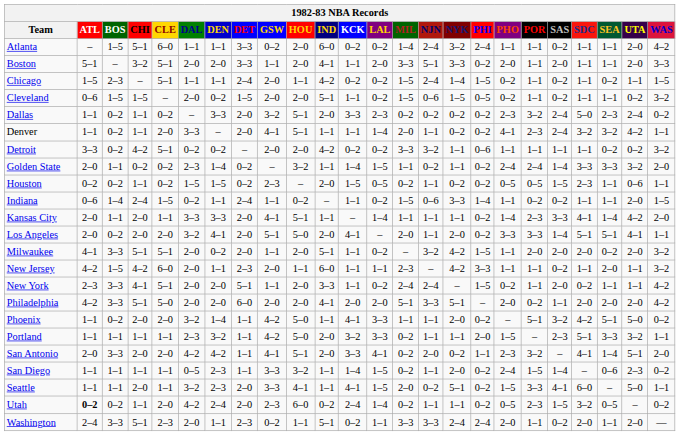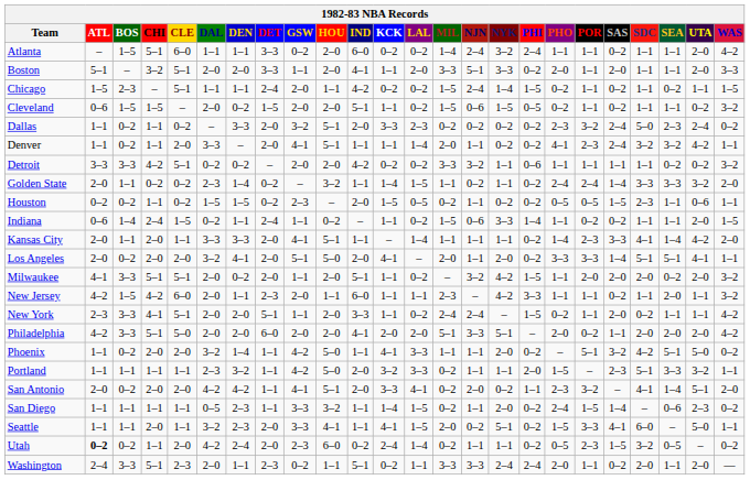 <table class="wikitable" style="font-size:95%; text-align:center;">
 <tr>
 <th colspan=24>1982-83 NBA Records</th>
 </tr>
 <tr>
 <th width=100>Team</th>
 <th style="background:#FF0000;color:#FFFFFF;width=35">ATL</th>
 <th style="background:#006400;color:#FFFFFF;width=35">BOS</th>
 <th style="background:#FF0000;color:#000000;width=35">CHI</th>
 <th style="background:#FFD700;color:#8B0000;width=35">CLE</th>
 <th style="background:#008000;color:#00008B;width=35">DAL</th>
 <th style="background:#0000CD;color:#FFD700;width=35">DEN</th>
 <th style="background:#0000FF;color:#FF0000;width=35">DET</th>
 <th style="background:#0000FF;color:#FFD700;width=35">GSW</th>
 <th style="background:#FF0000;color:#FFD700;width=35">HOU</th>
 <th style="background:#000080;color:#FFD700;width=35">IND</th>
 <th style="background:#0000FF;color:#FFFFFF;width=35">KCK</th>
 <th style="background:#800080;color:#FFD700;width=35">LAL</th>
 <th style="background:#006400;color:#B22222;width=35">MIL</th>
 <th style="background:#B0170C;color:#00056D;width=35">NJN</th>
 <th style="background:#800000;color:#191970;width=35">NYK</th>
 <th style="background:#FF0000;color:#0000FF;width=35">PHI</th>
 <th style="background:#800080;color:#FF4500;width=35">PHO</th>
 <th style="background:#000000;color:#FF0000;width=35">POR</th>
 <th style="background:#000000;color:#C0C0C0;width=35">SAS</th>
 <th style="background:#F9160D;color:#1A2E8B;width=35">SDC</th>
 <th style="background:#005831;color:#FFC322;width=35">SEA</th>
 <th style="background:#36004A;color:#FFFF00;width=35">UTA</th>
 <th style="background:#DC143C;color:#0000CD;width=35">WAS</th>
 </tr>
 <tr>
 <td style="text-align:left;"><a href='#'>Atlanta</a></td>
 <td>–</td>
 <td>1–5</td>
 <td>5–1</td>
 <td>6–0</td>
 <td>1–1</td>
 <td>1–1</td>
 <td>3–3</td>
 <td>0–2</td>
 <td>2–0</td>
 <td>6–0</td>
 <td>0–2</td>
 <td>0–2</td>
 <td>1–4</td>
 <td>2–4</td>
 <td>3–2</td>
 <td>2–4</td>
 <td>1–1</td>
 <td>1–1</td>
 <td>0–2</td>
 <td>1–1</td>
 <td>1–1</td>
 <td>2–0</td>
 <td>4–2</td>
 </tr>
 <tr>
 <td style="text-align:left;"><a href='#'>Boston</a></td>
 <td>5–1</td>
 <td>–</td>
 <td>3–2</td>
 <td>5–1</td>
 <td>2–0</td>
 <td>2–0</td>
 <td>3–3</td>
 <td>1–1</td>
 <td>2–0</td>
 <td>4–1</td>
 <td>1–1</td>
 <td>2–0</td>
 <td>3–3</td>
 <td>5–1</td>
 <td>3–3</td>
 <td>0–2</td>
 <td>2–0</td>
 <td>1–1</td>
 <td>2–0</td>
 <td>1–1</td>
 <td>1–1</td>
 <td>2–0</td>
 <td>3–3</td>
 </tr>
 <tr>
 <td style="text-align:left;"><a href='#'>Chicago</a></td>
 <td>1–5</td>
 <td>2–3</td>
 <td>–</td>
 <td>5–1</td>
 <td>1–1</td>
 <td>1–1</td>
 <td>2–4</td>
 <td>2–0</td>
 <td>1–1</td>
 <td>4–2</td>
 <td>0–2</td>
 <td>0–2</td>
 <td>1–5</td>
 <td>2–4</td>
 <td>1–4</td>
 <td>1–5</td>
 <td>0–2</td>
 <td>1–1</td>
 <td>0–2</td>
 <td>1–1</td>
 <td>0–2</td>
 <td>1–1</td>
 <td>1–5</td>
 </tr>
 <tr>
 <td style="text-align:left;"><a href='#'>Cleveland</a></td>
 <td>0–6</td>
 <td>1–5</td>
 <td>1–5</td>
 <td>–</td>
 <td>2–0</td>
 <td>0–2</td>
 <td>1–5</td>
 <td>2–0</td>
 <td>2–0</td>
 <td>5–1</td>
 <td>1–1</td>
 <td>0–2</td>
 <td>1–5</td>
 <td>0–6</td>
 <td>1–5</td>
 <td>0–5</td>
 <td>0–2</td>
 <td>1–1</td>
 <td>0–2</td>
 <td>1–1</td>
 <td>1–1</td>
 <td>0–2</td>
 <td>3–2</td>
 </tr>
 <tr>
 <td style="text-align:left;"><a href='#'>Dallas</a></td>
 <td>1–1</td>
 <td>0–2</td>
 <td>1–1</td>
 <td>0–2</td>
 <td>–</td>
 <td>3–3</td>
 <td>2–0</td>
 <td>3–2</td>
 <td>5–1</td>
 <td>2–0</td>
 <td>3–3</td>
 <td>2–3</td>
 <td>0–2</td>
 <td>0–2</td>
 <td>0–2</td>
 <td>0–2</td>
 <td>2–3</td>
 <td>3–2</td>
 <td>2–4</td>
 <td>5–0</td>
 <td>2–3</td>
 <td>2–4</td>
 <td>0–2</td>
 </tr>
 <tr>
 <td style="text-align:left;">Denver</td>
 <td>1–1</td>
 <td>0–2</td>
 <td>1–1</td>
 <td>2–0</td>
 <td>3–3</td>
 <td>–</td>
 <td>2–0</td>
 <td>4–1</td>
 <td>5–1</td>
 <td>1–1</td>
 <td>1–1</td>
 <td>1–4</td>
 <td>2–0</td>
 <td>1–1</td>
 <td>0–2</td>
 <td>0–2</td>
 <td>4–1</td>
 <td>2–3</td>
 <td>2–4</td>
 <td>3–2</td>
 <td>3–2</td>
 <td>4–2</td>
 <td>1–1</td>
 </tr>
 <tr>
 <td style="text-align:left;"><a href='#'>Detroit</a></td>
 <td>3–3</td>
-<td>0–2</td>
+<td>3–3</td>
 <td>4–2</td>
 <td>5–1</td>
 <td>0–2</td>
 <td>0–2</td>
 <td>–</td>
 <td>2–0</td>
 <td>2–0</td>
 <td>4–2</td>
 <td>0–2</td>
 <td>0–2</td>
 <td>3–3</td>
 <td>3–2</td>
 <td>1–1</td>
 <td>0–6</td>
 <td>1–1</td>
 <td>1–1</td>
 <td>1–1</td>
 <td>1–1</td>
 <td>0–2</td>
 <td>0–2</td>
 <td>3–2</td>
 </tr>
 <tr>
 <td style="text-align:left;"><a href='#'>Golden State</a></td>
 <td>2–0</td>
 <td>1–1</td>
 <td>0–2</td>
 <td>0–2</td>
 <td>2–3</td>
 <td>1–4</td>
 <td>0–2</td>
 <td>–</td>
 <td>3–2</td>
 <td>1–1</td>
 <td>1–4</td>
 <td>1–5</td>
 <td>1–1</td>
 <td>0–2</td>
 <td>1–1</td>
 <td>0–2</td>
 <td>2–4</td>
 <td>2–4</td>
 <td>1–4</td>
 <td>3–3</td>
 <td>3–3</td>
 <td>3–2</td>
 <td>2–0</td>
 </tr>
 <tr>
 <td style="text-align:left;"><a href='#'>Houston</a></td>
 <td>0–2</td>
 <td>0–2</td>
 <td>1–1</td>
 <td>0–2</td>
 <td>1–5</td>
 <td>1–5</td>
 <td>0–2</td>
 <td>2–3</td>
 <td>–</td>
 <td>2–0</td>
 <td>1–5</td>
 <td>0–5</td>
 <td>0–2</td>
 <td>1–1</td>
 <td>0–2</td>
 <td>0–2</td>
 <td>0–5</td>
 <td>0–5</td>
 <td>1–5</td>
 <td>2–3</td>
 <td>1–1</td>
 <td>0–6</td>
 <td>1–1</td>
 </tr>
 <tr>
 <td style="text-align:left;"><a href='#'>Indiana</a></td>
 <td>0–6</td>
 <td>1–4</td>
 <td>2–4</td>
 <td>1–5</td>
 <td>0–2</td>
 <td>1–1</td>
 <td>2–4</td>
 <td>1–1</td>
 <td>0–2</td>
 <td>–</td>
 <td>1–1</td>
 <td>0–2</td>
 <td>1–5</td>
 <td>0–6</td>
 <td>3–3</td>
 <td>1–4</td>
 <td>1–1</td>
 <td>0–2</td>
 <td>0–2</td>
 <td>1–1</td>
 <td>1–1</td>
 <td>2–0</td>
 <td>1–5</td>
 </tr>
 <tr>
 <td style="text-align:left;"><a href='#'>Kansas City</a></td>
 <td>2–0</td>
 <td>1–1</td>
 <td>2–0</td>
 <td>1–1</td>
 <td>3–3</td>
 <td>3–3</td>
 <td>2–0</td>
 <td>4–1</td>
 <td>5–1</td>
 <td>1–1</td>
 <td>–</td>
 <td>1–4</td>
 <td>1–1</td>
 <td>1–1</td>
 <td>1–1</td>
 <td>0–2</td>
 <td>1–4</td>
 <td>2–3</td>
 <td>3–3</td>
 <td>4–1</td>
 <td>1–4</td>
 <td>4–2</td>
 <td>2–0</td>
 </tr>
 <tr>
 <td style="text-align:left;"><a href='#'>Los Angeles</a></td>
 <td>2–0</td>
 <td>0–2</td>
 <td>2–0</td>
 <td>2–0</td>
 <td>3–2</td>
 <td>4–1</td>
 <td>2–0</td>
 <td>5–1</td>
 <td>5–0</td>
 <td>2–0</td>
 <td>4–1</td>
 <td>–</td>
 <td>2–0</td>
 <td>1–1</td>
 <td>2–0</td>
 <td>0–2</td>
 <td>3–3</td>
 <td>3–3</td>
 <td>1–4</td>
 <td>5–1</td>
 <td>5–1</td>
 <td>4–1</td>
 <td>1–1</td>
 </tr>
 <tr>
 <td style="text-align:left;"><a href='#'>Milwaukee</a></td>
 <td>4–1</td>
 <td>3–3</td>
 <td>5–1</td>
 <td>5–1</td>
 <td>2–0</td>
 <td>0–2</td>
 <td>2–0</td>
 <td>1–1</td>
 <td>2–0</td>
 <td>5–1</td>
 <td>1–1</td>
 <td>0–2</td>
 <td>–</td>
 <td>3–2</td>
 <td>4–2</td>
 <td>1–5</td>
 <td>1–1</td>
 <td>2–0</td>
 <td>2–0</td>
 <td>2–0</td>
 <td>0–2</td>
 <td>2–0</td>
 <td>3–2</td>
 </tr>
 <tr>
 <td style="text-align:left;"><a href='#'>New Jersey</a></td>
 <td>4–2</td>
 <td>1–5</td>
 <td>4–2</td>
 <td>6–0</td>
 <td>2–0</td>
 <td>1–1</td>
 <td>2–3</td>
 <td>2–0</td>
 <td>1–1</td>
 <td>6–0</td>
 <td>1–1</td>
 <td>1–1</td>
 <td>2–3</td>
 <td>–</td>
 <td>4–2</td>
 <td>3–3</td>
 <td>1–1</td>
 <td>1–1</td>
 <td>0–2</td>
 <td>1–1</td>
 <td>2–0</td>
 <td>1–1</td>
 <td>3–2</td>
 </tr>
 <tr>
 <td style="text-align:left;"><a href='#'>New York</a></td>
 <td>2–3</td>
 <td>3–3</td>
 <td>4–1</td>
 <td>5–1</td>
 <td>2–0</td>
 <td>2–0</td>
 <td>5–1</td>
 <td>1–1</td>
 <td>2–0</td>
 <td>3–3</td>
 <td>1–1</td>
 <td>0–2</td>
 <td>2–4</td>
 <td>2–4</td>
 <td>–</td>
 <td>1–5</td>
 <td>0–2</td>
 <td>1–1</td>
 <td>2–0</td>
 <td>0–2</td>
 <td>1–1</td>
 <td>1–1</td>
 <td>4–2</td>
 </tr>
 <tr>
 <td style="text-align:left;"><a href='#'>Philadelphia</a></td>
 <td>4–2</td>
 <td>3–3</td>
 <td>5–1</td>
 <td>5–0</td>
 <td>2–0</td>
 <td>2–0</td>
 <td>6–0</td>
 <td>2–0</td>
 <td>2–0</td>
 <td>4–1</td>
 <td>2–0</td>
 <td>2–0</td>
 <td>5–1</td>
 <td>3–3</td>
 <td>5–1</td>
 <td>–</td>
 <td>2–0</td>
 <td>0–2</td>
 <td>1–1</td>
 <td>2–0</td>
 <td>2–0</td>
 <td>2–0</td>
 <td>4–2</td>
 </tr>
 <tr>
 <td style="text-align:left;"><a href='#'>Phoenix</a></td>
 <td>1–1</td>
 <td>0–2</td>
 <td>2–0</td>
 <td>2–0</td>
 <td>3–2</td>
 <td>1–4</td>
 <td>1–1</td>
 <td>4–2</td>
 <td>5–0</td>
 <td>1–1</td>
 <td>4–1</td>
 <td>3–3</td>
 <td>1–1</td>
 <td>1–1</td>
 <td>2–0</td>
 <td>0–2</td>
 <td>–</td>
 <td>5–1</td>
 <td>3–2</td>
 <td>4–2</td>
 <td>5–1</td>
 <td>5–0</td>
 <td>0–2</td>
 </tr>
 <tr>
 <td style="text-align:left;"><a href='#'>Portland</a></td>
 <td>1–1</td>
 <td>1–1</td>
 <td>1–1</td>
 <td>1–1</td>
 <td>2–3</td>
 <td>3–2</td>
 <td>1–1</td>
 <td>4–2</td>
 <td>5–0</td>
 <td>2–0</td>
 <td>3–2</td>
 <td>3–3</td>
 <td>0–2</td>
 <td>1–1</td>
 <td>1–1</td>
 <td>2–0</td>
 <td>1–5</td>
 <td>–</td>
 <td>2–3</td>
 <td>5–1</td>
 <td>3–3</td>
 <td>3–2</td>
 <td>1–1</td>
 </tr>
 <tr>
 <td style="text-align:left;"><a href='#'>San Antonio</a></td>
 <td>2–0</td>
-<td>3–3</td>
+<td>0–2</td>
 <td>2–0</td>
 <td>2–0</td>
 <td>4–2</td>
 <td>4–2</td>
 <td>1–1</td>
 <td>4–1</td>
 <td>5–1</td>
 <td>2–0</td>
 <td>3–3</td>
 <td>4–1</td>
 <td>0–2</td>
 <td>2–0</td>
 <td>0–2</td>
 <td>1–1</td>
 <td>2–3</td>
 <td>3–2</td>
 <td>–</td>
 <td>4–1</td>
 <td>1–4</td>
 <td>5–1</td>
 <td>2–0</td>
 </tr>
 <tr>
 <td style="text-align:left;"><a href='#'>San Diego</a></td>
 <td>1–1</td>
 <td>1–1</td>
 <td>1–1</td>
 <td>1–1</td>
 <td>0–5</td>
 <td>2–3</td>
 <td>1–1</td>
 <td>3–3</td>
 <td>3–2</td>
 <td>1–1</td>
 <td>1–4</td>
 <td>1–5</td>
 <td>0–2</td>
 <td>1–1</td>
 <td>2–0</td>
 <td>0–2</td>
 <td>2–4</td>
 <td>1–5</td>
 <td>1–4</td>
 <td>–</td>
 <td>0–6</td>
 <td>2–3</td>
 <td>0–2</td>
 </tr>
 <tr>
 <td style="text-align:left;"><a href='#'>Seattle</a></td>
 <td>1–1</td>
 <td>1–1</td>
 <td>2–0</td>
 <td>1–1</td>
 <td>3–2</td>
 <td>2–3</td>
 <td>2–0</td>
 <td>3–3</td>
 <td>4–1</td>
 <td>1–1</td>
 <td>4–1</td>
 <td>1–5</td>
 <td>2–0</td>
 <td>0–2</td>
 <td>5–1</td>
 <td>0–2</td>
 <td>1–5</td>
 <td>3–3</td>
 <td>4–1</td>
 <td>6–0</td>
 <td>–</td>
 <td>5–0</td>
 <td>1–1</td>
 </tr>
 <tr>
 <td style="text-align:left;"><a href='#'>Utah</a></td>
 <td><strong>0–2</strong></td>
 <td>0–2</td>
 <td>1–1</td>
 <td>2–0</td>
 <td>4–2</td>
 <td>2–4</td>
 <td>2–0</td>
 <td>2–3</td>
 <td>6–0</td>
 <td>0–2</td>
 <td>2–4</td>
 <td>1–4</td>
 <td>0–2</td>
 <td>1–1</td>
 <td>1–1</td>
 <td>0–2</td>
 <td>0–5</td>
 <td>2–3</td>
 <td>1–5</td>
 <td>3–2</td>
 <td>0–5</td>
 <td>–</td>
 <td>0–2</td>
 </tr>
 <tr>
 <td style="text-align:left;"><a href='#'>Washington</a></td>
 <td>2–4</td>
 <td>3–3</td>
 <td>5–1</td>
 <td>2–3</td>
 <td>2–0</td>
 <td>1–1</td>
 <td>2–3</td>
 <td>0–2</td>
 <td>1–1</td>
 <td>5–1</td>
 <td>0–2</td>
 <td>1–1</td>
 <td>3–3</td>
 <td>3–3</td>
 <td>2–4</td>
 <td>2–4</td>
 <td>2–0</td>
 <td>1–1</td>
 <td>0–2</td>
 <td>2–0</td>
 <td>1–1</td>
 <td>2–0</td>
 <td>—</td>
 </tr>
 </table>
